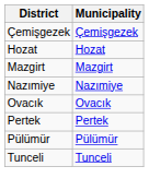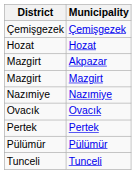 <table class="sortable wikitable">
 <tr>
 <th>District</th>
 <th>Municipality</th>
 </tr>
 <tr>
 <td>Çemişgezek</td>
 <td><a href='#'>Çemişgezek</a></td>
 </tr>
 <tr>
 <td>Hozat</td>
 <td><a href='#'>Hozat</a></td>
+</tr>
+<tr>
+<td>Mazgirt</td>
+<td><a href='#'>Akpazar</a></td>
 </tr>
 <tr>
 <td>Mazgirt</td>
 <td><a href='#'>Mazgirt</a></td>
 </tr>
 <tr>
 <td>Nazımiye</td>
 <td><a href='#'>Nazımiye</a></td>
 </tr>
 <tr>
 <td>Ovacık</td>
 <td><a href='#'>Ovacık</a></td>
 </tr>
 <tr>
 <td>Pertek</td>
 <td><a href='#'>Pertek</a></td>
 </tr>
 <tr>
 <td>Pülümür</td>
 <td><a href='#'>Pülümür</a></td>
 </tr>
 <tr>
 <td>Tunceli</td>
 <td><a href='#'>Tunceli</a></td>
 </tr>
 </table>
